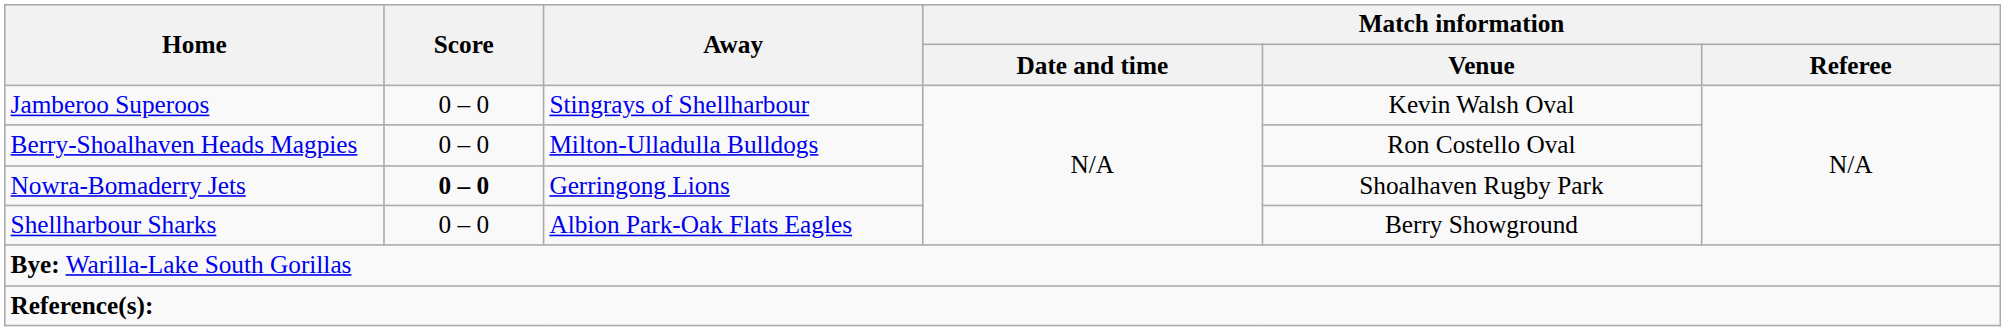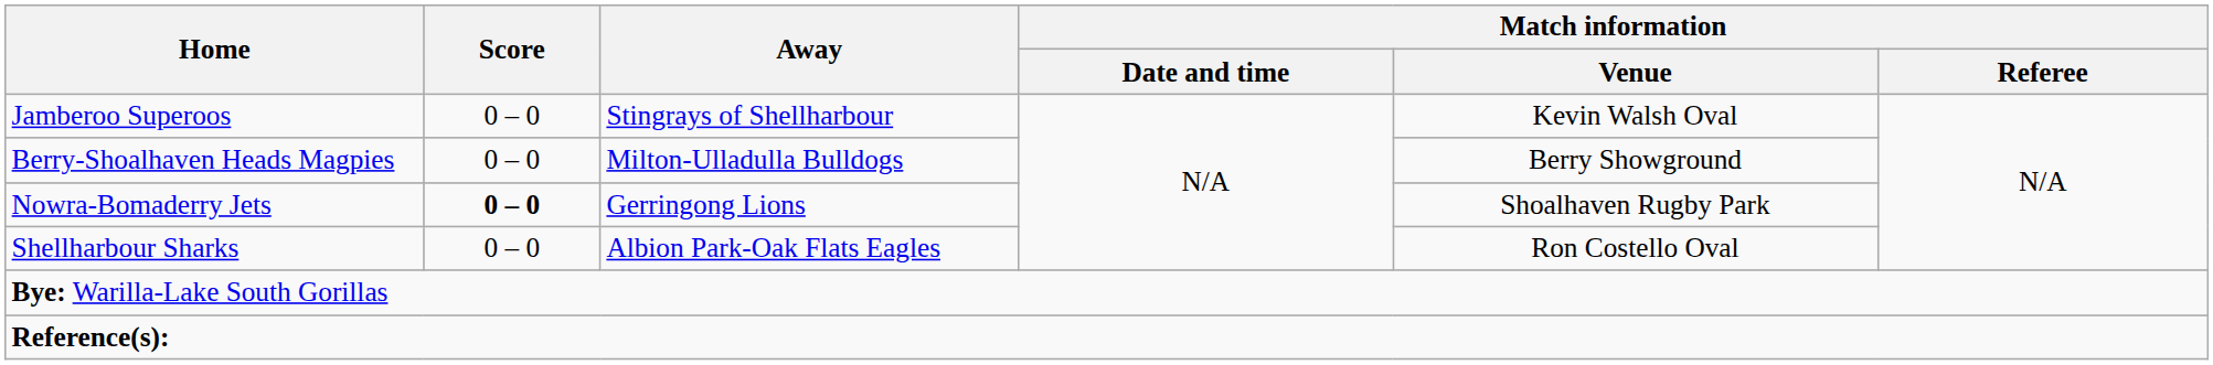 <table class="wikitable" width="100% text-align:center;">
 <tr>
 <th rowspan="2" width="19%">Home</th>
 <th rowspan="2" width="8%">Score</th>
 <th rowspan="2" width="19%">Away</th>
 <th colspan="3">Match information</th>
 </tr>
 <tr bgcolor="#CCCCCC">
 <th width="17%">Date and time</th>
 <th width="22%">Venue</th>
 <th>Referee</th>
 </tr>
 <tr>
 <td> <a href='#'>Jamberoo Superoos</a></td>
 <td style="text-align:center;">0 – 0</td>
 <td> <a href='#'>Stingrays of Shellharbour</a></td>
 <td rowspan="4" style="text-align:center;">N/A</td>
 <td style="text-align:center;">Kevin Walsh Oval</td>
 <td rowspan="4" style="text-align:center;">N/A</td>
 </tr>
 <tr>
 <td> <a href='#'>Berry-Shoalhaven Heads Magpies</a></td>
 <td style="text-align:center;">0 – 0</td>
 <td> <a href='#'>Milton-Ulladulla Bulldogs</a></td>
-<td style="text-align:center;">Ron Costello Oval</td>
+<td style="text-align:center;">Berry Showground</td>
 </tr>
 <tr>
 <td> <a href='#'>Nowra-Bomaderry Jets</a></td>
 <td style="text-align:center;"><strong>0 – 0</strong></td>
 <td> <a href='#'>Gerringong Lions</a></td>
 <td style="text-align:center;">Shoalhaven Rugby Park</td>
 </tr>
 <tr>
 <td> <a href='#'>Shellharbour Sharks</a></td>
 <td style="text-align:center;">0 – 0</td>
 <td> <a href='#'>Albion Park-Oak Flats Eagles</a></td>
-<td style="text-align:center;">Berry Showground</td>
+<td style="text-align:center;">Ron Costello Oval</td>
 </tr>
 <tr>
 <td colspan="6" align="centre"><strong>Bye:</strong>  <a href='#'>Warilla-Lake South Gorillas</a></td>
 </tr>
 <tr>
 <td colspan="6"><strong>Reference(s):</strong></td>
 </tr>
 </table>
